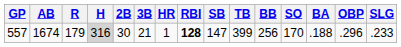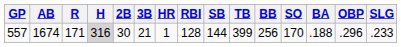 <table class="wikitable">
 <tr>
 <th><a href='#'>GP</a></th>
 <th><a href='#'>AB</a></th>
 <th><a href='#'>R</a></th>
 <th><a href='#'>H</a></th>
 <th><a href='#'>2B</a></th>
 <th><a href='#'>3B</a></th>
 <th><a href='#'>HR</a></th>
 <th><a href='#'>RBI</a></th>
 <th><a href='#'>SB</a></th>
 <th><a href='#'>TB</a></th>
 <th><a href='#'>BB</a></th>
 <th><a href='#'>SO</a></th>
 <th><a href='#'>BA</a></th>
 <th><a href='#'>OBP</a></th>
 <th><a href='#'>SLG</a></th>
 </tr>
 <tr align=center>
 <td>557</td>
 <td>1674</td>
-<td>179</td>
+<td>171</td>
 <td style="background: lightgrey;">316</td>
 <td>30</td>
 <td>21</td>
 <td>1</td>
-<td><strong>128</strong></td>
-<td>147</td>
+<td>128</td>
+<td>144</td>
 <td>399</td>
 <td>256</td>
 <td>170</td>
 <td>.188</td>
 <td>.296</td>
 <td>.233</td>
 </tr>
 </table>
